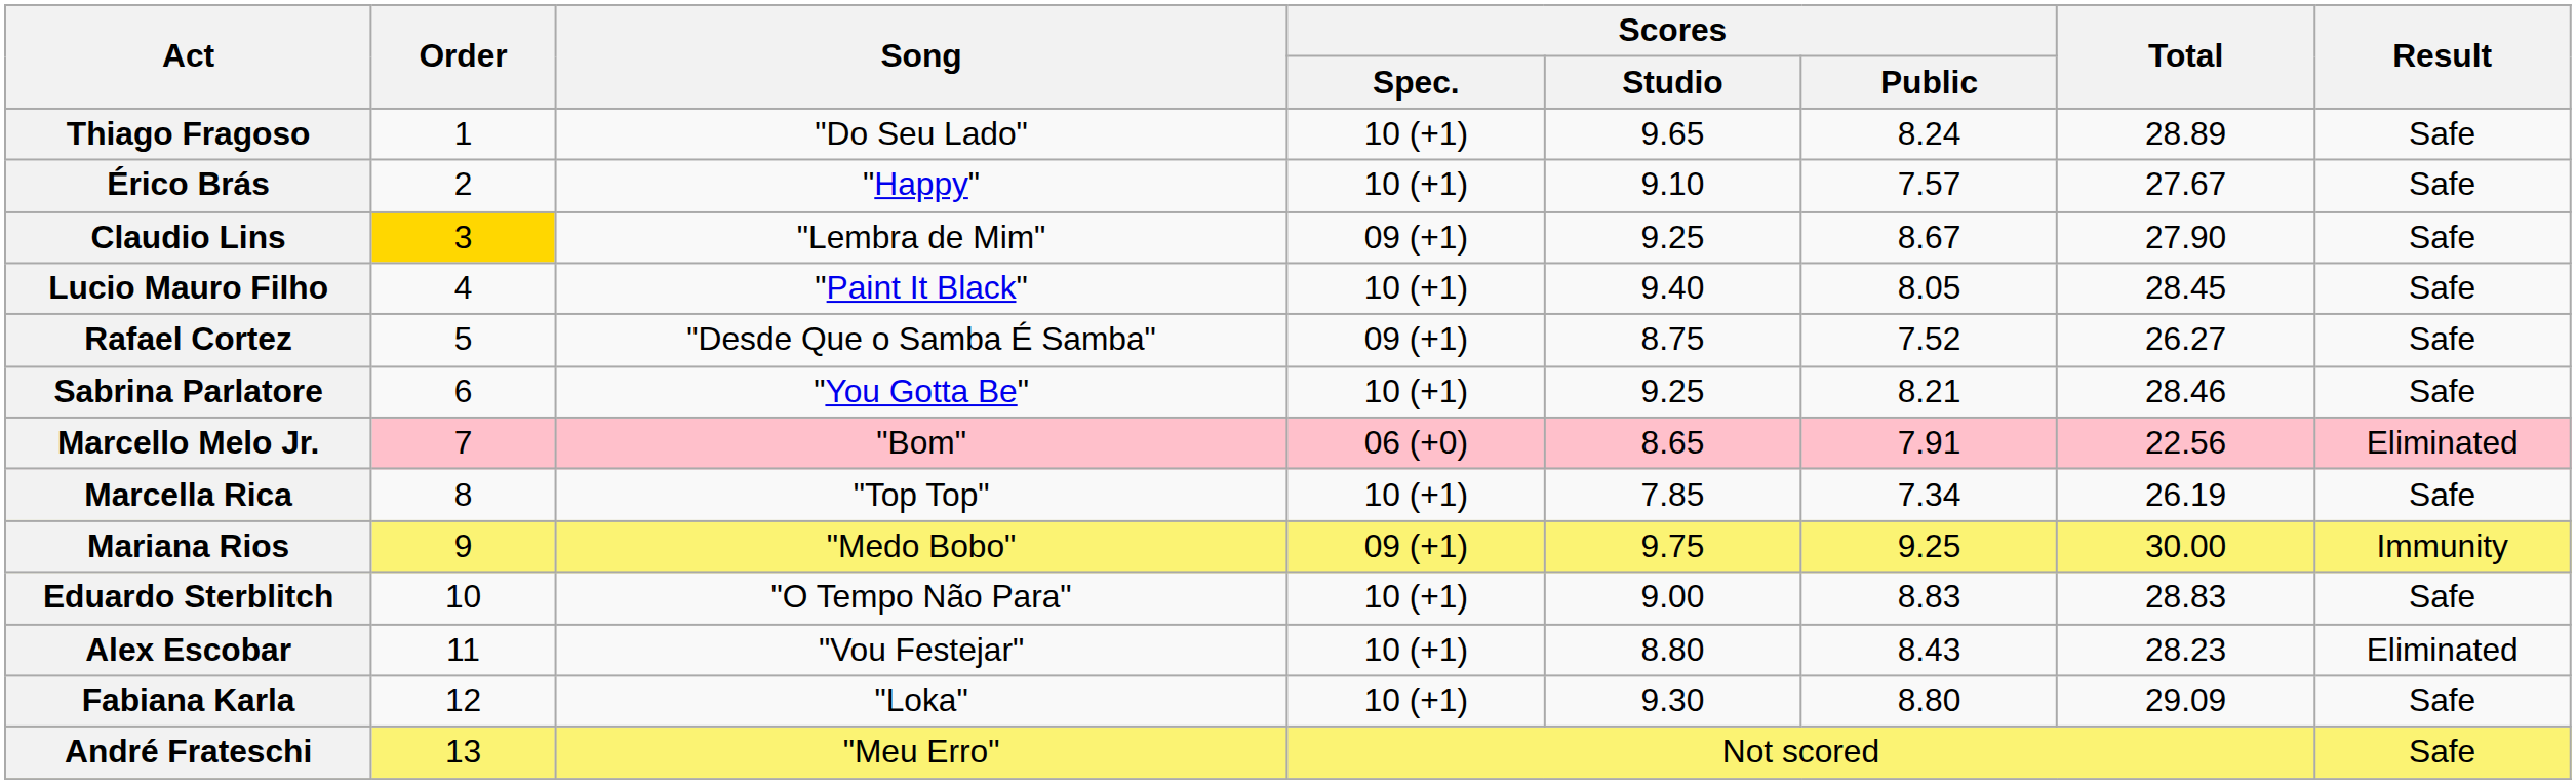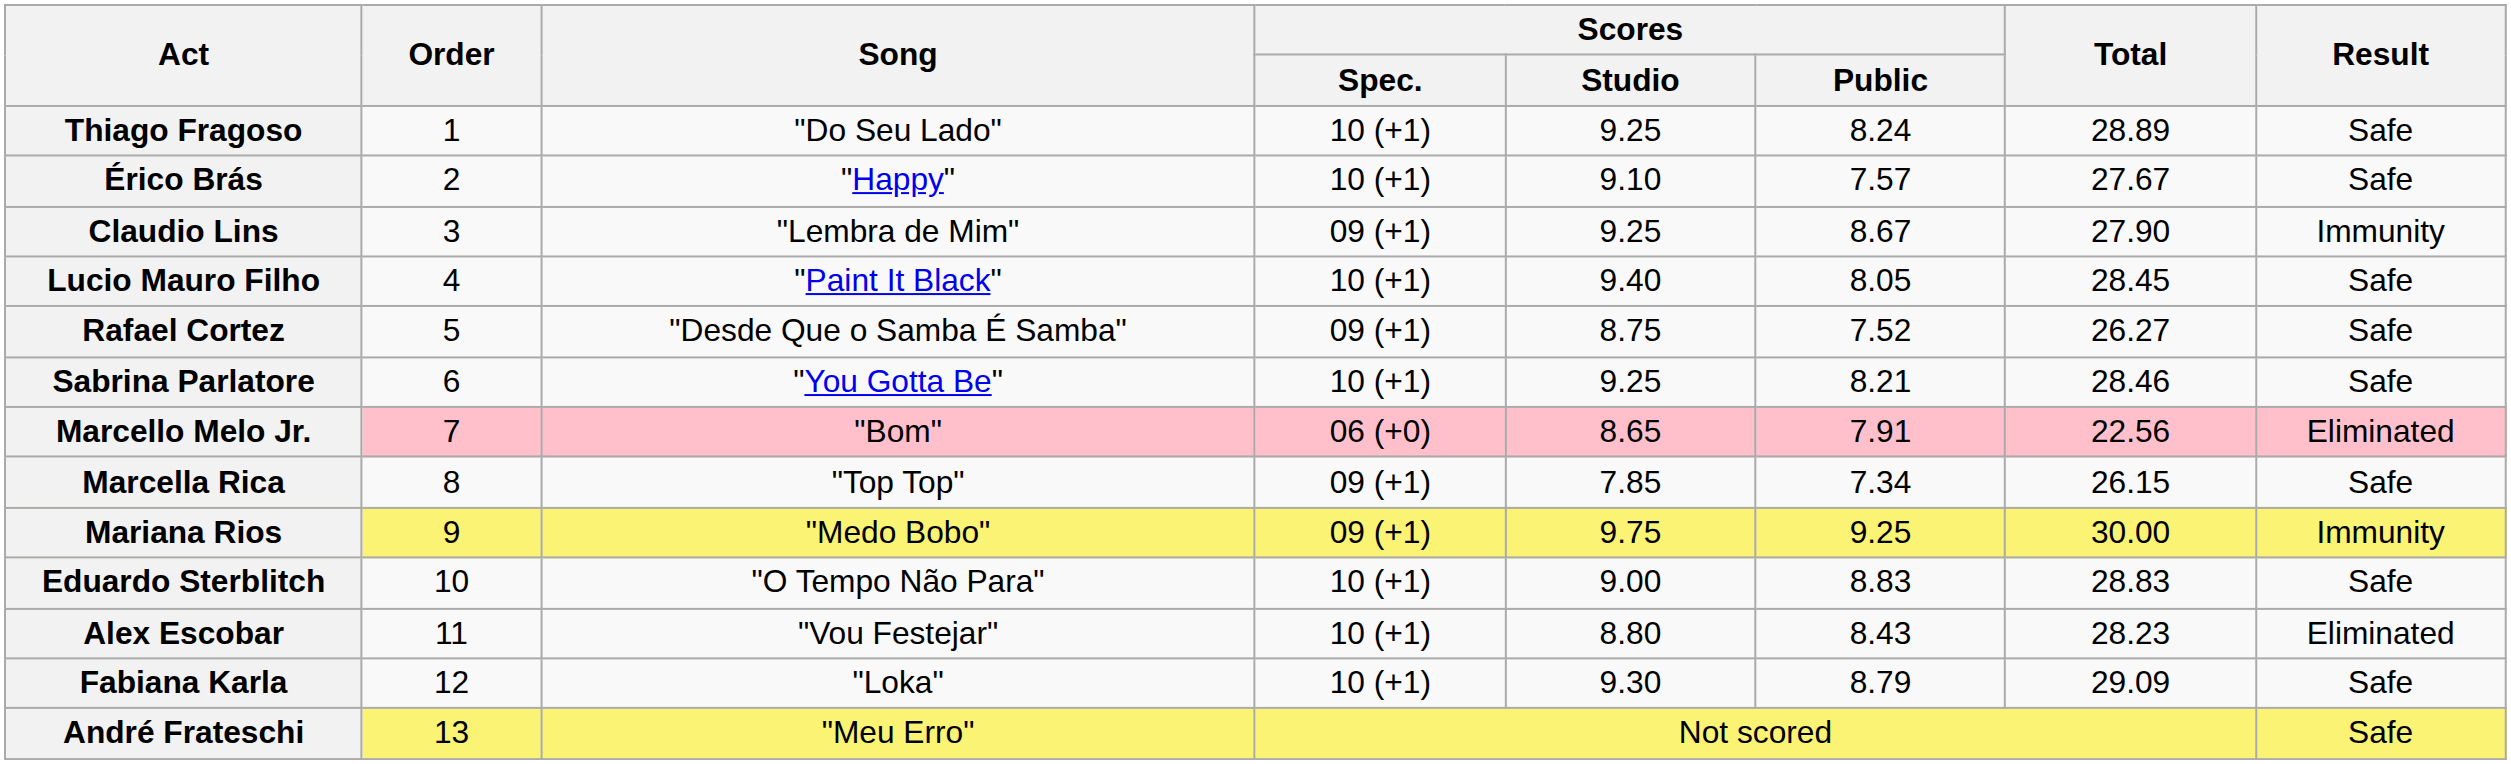 <table class="wikitable plainrowheaders" style="text-align:center; width:100%;">
 <tr>
 <th scope="col" rowspan=2 width="10.0%">Act</th>
 <th scope="col" rowspan=2 width="05.0%">Order</th>
 <th scope="col" rowspan=2 width="20.0%">Song</th>
 <th scope="col" colspan=3 width="20.0%">Scores</th>
 <th scope="col" rowspan=2 width="07.0%">Total</th>
 <th scope="col" rowspan=2 width="07.0%">Result</th>
 </tr>
 <tr>
 <th scope="col" width="07.0%">Spec.</th>
 <th scope="col" width="07.0%">Studio</th>
 <th scope="col" width="07.0%">Public</th>
 </tr>
 <tr>
 <th scope="row">Thiago Fragoso</th>
 <td>1</td>
 <td>"Do Seu Lado"</td>
 <td>10 (+1)</td>
-<td>9.65</td>
+<td>9.25</td>
 <td>8.24</td>
 <td>28.89</td>
 <td>Safe</td>
 </tr>
 <tr>
 <th scope="row">Érico Brás</th>
 <td>2</td>
 <td>"<a href='#'>Happy</a>"</td>
 <td>10 (+1)</td>
 <td>9.10</td>
 <td>7.57</td>
 <td>27.67</td>
 <td>Safe</td>
 </tr>
 <tr>
 <th scope="row">Claudio Lins</th>
-<td style="background: gold;">3</td>
+<td>3</td>
 <td>"Lembra de Mim"</td>
 <td>09 (+1)</td>
 <td>9.25</td>
 <td>8.67</td>
 <td>27.90</td>
-<td>Safe</td>
+<td>Immunity</td>
 </tr>
 <tr>
 <th scope="row">Lucio Mauro Filho</th>
 <td>4</td>
 <td>"<a href='#'>Paint It Black</a>"</td>
 <td>10 (+1)</td>
 <td>9.40</td>
 <td>8.05</td>
 <td>28.45</td>
 <td>Safe</td>
 </tr>
 <tr>
 <th scope="row">Rafael Cortez</th>
 <td>5</td>
 <td>"Desde Que o Samba É Samba"</td>
 <td>09 (+1)</td>
 <td>8.75</td>
 <td>7.52</td>
 <td>26.27</td>
 <td>Safe</td>
 </tr>
 <tr>
 <th scope="row">Sabrina Parlatore</th>
 <td>6</td>
 <td>"<a href='#'>You Gotta Be</a>"</td>
 <td>10 (+1)</td>
 <td>9.25</td>
 <td>8.21</td>
 <td>28.46</td>
 <td>Safe</td>
 </tr>
 <tr bgcolor="FFC0CB">
 <th scope="row">Marcello Melo Jr.</th>
 <td>7</td>
 <td>"Bom"</td>
 <td>06 (+0)</td>
 <td>8.65</td>
 <td>7.91</td>
 <td>22.56</td>
 <td>Eliminated</td>
 </tr>
 <tr>
 <th scope="row">Marcella Rica</th>
 <td>8</td>
 <td>"Top Top"</td>
-<td>10 (+1)</td>
+<td>09 (+1)</td>
 <td>7.85</td>
 <td>7.34</td>
-<td>26.19</td>
+<td>26.15</td>
 <td>Safe</td>
 </tr>
 <tr bgcolor="FBF373">
 <th scope="row">Mariana Rios</th>
 <td>9</td>
 <td>"Medo Bobo"</td>
 <td>09 (+1)</td>
 <td>9.75</td>
 <td>9.25</td>
 <td>30.00</td>
 <td>Immunity</td>
 </tr>
 <tr>
 <th scope="row">Eduardo Sterblitch</th>
 <td>10</td>
 <td>"O Tempo Não Para"</td>
 <td>10 (+1)</td>
 <td>9.00</td>
 <td>8.83</td>
 <td>28.83</td>
 <td>Safe</td>
 </tr>
 <tr>
 <th scope="row">Alex Escobar</th>
 <td>11</td>
 <td>"Vou Festejar"</td>
 <td>10 (+1)</td>
 <td>8.80</td>
 <td>8.43</td>
 <td>28.23</td>
 <td>Eliminated</td>
 </tr>
 <tr>
 <th scope="row">Fabiana Karla</th>
 <td>12</td>
 <td>"Loka"</td>
 <td>10 (+1)</td>
 <td>9.30</td>
-<td>8.80</td>
+<td>8.79</td>
 <td>29.09</td>
 <td>Safe</td>
 </tr>
 <tr bgcolor="FBF373">
 <th scope="row">André Frateschi</th>
 <td>13</td>
 <td>"Meu Erro"</td>
 <td colspan=4>Not scored</td>
 <td>Safe</td>
 </tr>
 <tr>
 </tr>
 </table>
